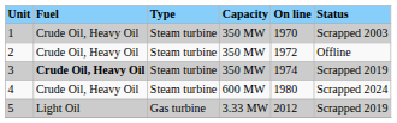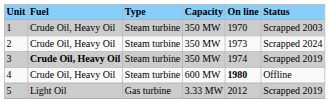 <table class="wikitable">
 <tr>
 <td style="background-color:lightskyblue;"><strong>Unit</strong></td>
 <td style="background-color:lightskyblue;"><strong>Fuel</strong></td>
 <td style="background-color:lightskyblue;"><strong>Type</strong></td>
 <td style="background-color:lightskyblue;"><strong>Capacity</strong></td>
 <td style="background-color:lightskyblue;"><strong>On line</strong></td>
 <td style="background-color:lightskyblue;"><strong>Status</strong></td>
 </tr>
 <tr>
 <td style="background-color:#CCC;">1</td>
 <td style="background-color:#CCC;">Crude Oil, Heavy Oil</td>
 <td style="background-color:#CCC;">Steam turbine</td>
 <td style="background-color:#CCC;">350 MW</td>
 <td style="background-color:#CCC;">1970</td>
 <td style="background-color:#CCC;">Scrapped 2003</td>
 </tr>
 <tr>
 <td>2</td>
 <td>Crude Oil, Heavy Oil</td>
 <td>Steam turbine</td>
 <td>350 MW</td>
-<td>1972</td>
-<td>Offline</td>
+<td>1973</td>
+<td>Scrapped 2024</td>
 </tr>
 <tr>
 <td style="background-color:#CCC;">3</td>
 <td style="background-color:#CCC;"><strong>Crude Oil, Heavy Oil</strong></td>
 <td style="background-color:#CCC;">Steam turbine</td>
 <td style="background-color:#CCC;">350 MW</td>
 <td style="background-color:#CCC;">1974</td>
 <td style="background-color:#CCC;">Scrapped 2019</td>
 </tr>
 <tr>
 <td>4</td>
 <td>Crude Oil, Heavy Oil</td>
 <td>Steam turbine</td>
 <td>600 MW</td>
-<td>1980</td>
-<td>Scrapped 2024</td>
+<td><strong>1980</strong></td>
+<td>Offline</td>
 </tr>
 <tr>
 <td style="background-color:#CCC;">5</td>
 <td style="background-color:#CCC;">Light Oil</td>
 <td style="background-color:#CCC;">Gas turbine</td>
 <td style="background-color:#CCC;">3.33 MW</td>
 <td style="background-color:#CCC;">2012</td>
 <td style="background-color:#CCC;">Scrapped 2019</td>
 </tr>
 <tr>
 </tr>
 </table>
